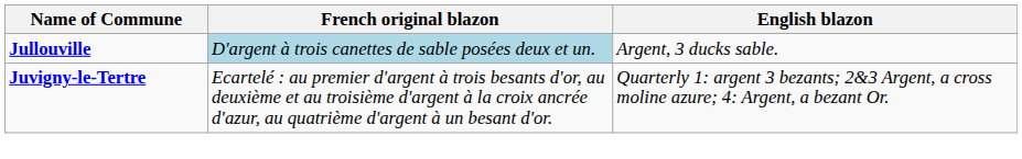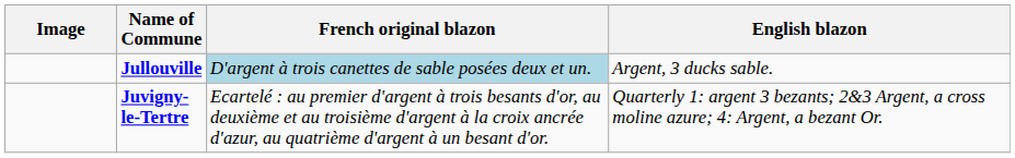 <table class="wikitable" style="width:100%;">
 <tr>
+<th style="width:110px;">Image</th>
 <th>Name of Commune</th>
 <th style="width:40%;">French original blazon</th>
 <th style="width:40%;">English blazon</th>
 </tr>
 <tr valign=top>
+<td align=center></td>
 <td><strong><a href='#'>Jullouville</a></strong></td>
 <td style="background: lightblue;"><em>D'argent à trois canettes de sable posées deux et un.</em> </td>
 <td><em>Argent, 3 ducks sable.</em></td>
 </tr>
 <tr valign=top>
+<td align=center></td>
 <td><strong><a href='#'>Juvigny-le-Tertre</a></strong></td>
 <td><em>Ecartelé : au premier d'argent à trois besants d'or, au deuxième et au troisième d'argent à la croix ancrée d'azur, au quatrième d'argent à un besant d'or.</em></td>
 <td><em>Quarterly 1: argent 3 bezants; 2&3 Argent, a cross moline azure; 4: Argent, a bezant Or.</em></td>
 </tr>
 </table>
